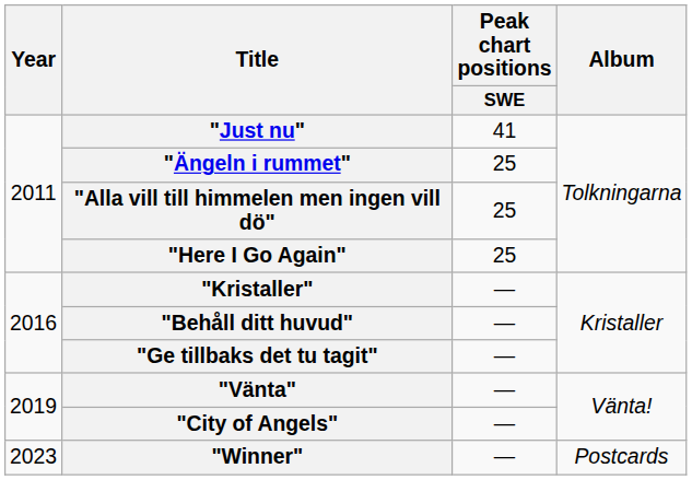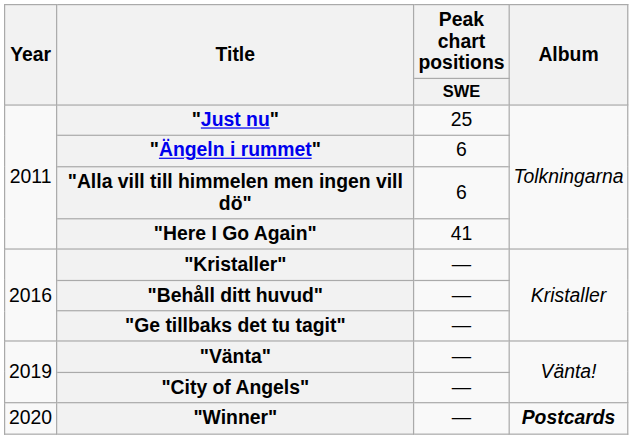 <table class="wikitable plainrowheaders" style="text-align:center;">
 <tr>
 <th scope="col" rowspan="2">Year</th>
 <th scope="colw" rowspan="2" style="width:18em;">Title</th>
 <th scope="col">Peak chart positions</th>
 <th scope="col" rowspan="2">Album</th>
 </tr>
 <tr>
 <th scope="col" style="width:3em;font-size:85%;">SWE<br></th>
 </tr>
 <tr>
 <td rowspan="4">2011</td>
 <th scope="row">"<a href='#'>Just nu</a>"</th>
-<td>41</td>
+<td>25</td>
 <td rowspan="4"><em>Tolkningarna</em></td>
 </tr>
 <tr>
 <th scope="row">"<a href='#'>Ängeln i rummet</a>"</th>
-<td>25</td>
+<td>6</td>
 </tr>
 <tr>
 <th scope="row">"Alla vill till himmelen men ingen vill dö" </th>
-<td>25</td>
+<td>6</td>
 </tr>
 <tr>
 <th scope="row">"Here I Go Again"</th>
-<td>25</td>
+<td>41</td>
 </tr>
 <tr>
 <td rowspan="3">2016</td>
 <th scope="row">"Kristaller"</th>
 <td>—</td>
 <td rowspan="3"><em>Kristaller</em></td>
 </tr>
 <tr>
 <th scope="row">"Behåll ditt huvud"</th>
 <td>—</td>
 </tr>
 <tr>
 <th scope="row">"Ge tillbaks det tu tagit"</th>
 <td>—</td>
 </tr>
 <tr>
 <td rowspan="2">2019</td>
 <th scope="row">"Vänta"</th>
 <td>—</td>
 <td rowspan="2"><em>Vänta!</em></td>
 </tr>
 <tr>
 <th scope="row">"City of Angels"</th>
 <td>—</td>
 </tr>
 <tr>
-<td>2023</td>
+<td>2020</td>
 <th scope="row">"Winner"</th>
 <td>—</td>
-<td><em>Postcards</em></td>
+<td><strong><em>Postcards</em></strong></td>
 </tr>
 </table>
